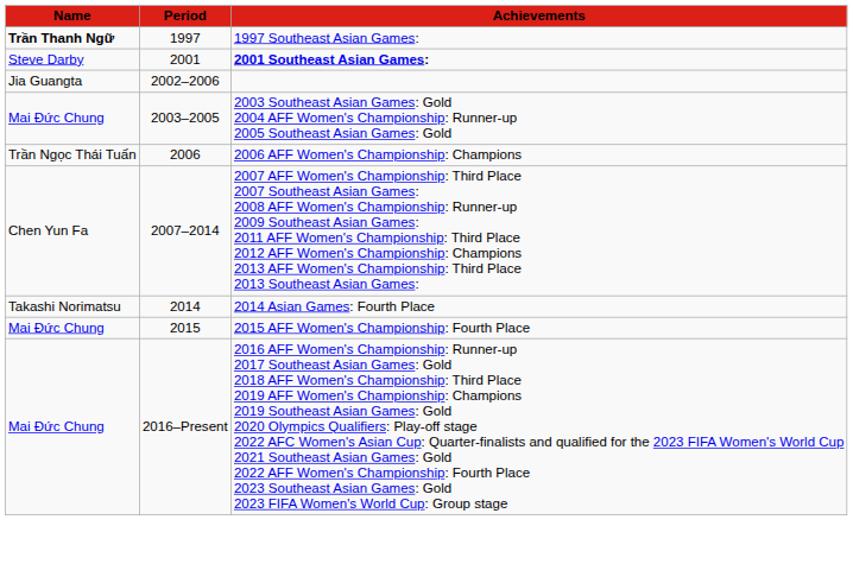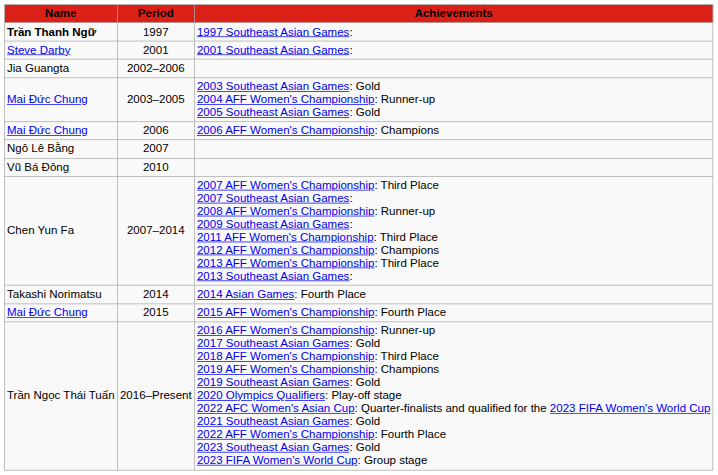 <table class="wikitable">
 <tr>
 <th style="background-color:#DB2017;"><span>Name</span></th>
 <th style="background-color:#DB2017;"><span>Period</span></th>
 <th style="background-color:#DB2017;"><span>Achievements</span></th>
 </tr>
 <tr>
 <td><strong> Trần Thanh Ngữ</strong></td>
 <td align="center">1997</td>
 <td><a href='#'>1997 Southeast Asian Games</a>: </td>
 </tr>
 <tr>
 <td> <a href='#'>Steve Darby</a></td>
 <td align="center">2001</td>
-<td><strong><a href='#'>2001 Southeast Asian Games</a>: </strong></td>
+<td><a href='#'>2001 Southeast Asian Games</a>: </td>
 </tr>
 <tr>
 <td> Jia Guangta</td>
 <td align="center">2002–2006</td>
 <td></td>
 </tr>
 <tr>
 <td> <a href='#'>Mai Đức Chung</a></td>
 <td align="center">2003–2005</td>
 <td><a href='#'>2003 Southeast Asian Games</a>:  Gold<br><a href='#'>2004 AFF Women's Championship</a>:  Runner-up<br><a href='#'>2005 Southeast Asian Games</a>:  Gold</td>
 </tr>
 <tr>
-<td> Trần Ngọc Thái Tuấn</td>
+<td> <a href='#'>Mai Đức Chung</a></td>
 <td align="center">2006</td>
 <td><a href='#'>2006 AFF Women's Championship</a>:  Champions</td>
+</tr>
+<tr>
+<td> Ngô Lê Bằng</td>
+<td align="center">2007</td>
+<td></td>
+</tr>
+<tr>
+<td> Vũ Bá Đông</td>
+<td align="center">2010</td>
+<td></td>
 </tr>
 <tr>
 <td> Chen Yun Fa</td>
 <td align="center">2007–2014</td>
 <td><a href='#'>2007 AFF Women's Championship</a>:  Third Place<br><a href='#'>2007 Southeast Asian Games</a>: <br><a href='#'>2008 AFF Women's Championship</a>:  Runner-up<br><a href='#'>2009 Southeast Asian Games</a>: <br><a href='#'>2011 AFF Women's Championship</a>:  Third Place<br><a href='#'>2012 AFF Women's Championship</a>:  Champions<br><a href='#'>2013 AFF Women's Championship</a>:  Third Place<br><a href='#'>2013 Southeast Asian Games</a>: </td>
 </tr>
 <tr>
 <td> Takashi Norimatsu</td>
 <td align="center">2014</td>
 <td><a href='#'>2014 Asian Games</a>: Fourth Place</td>
 </tr>
 <tr>
 <td> <a href='#'>Mai Đức Chung</a></td>
 <td align="center">2015</td>
 <td><a href='#'>2015 AFF Women's Championship</a>: Fourth Place</td>
 </tr>
 <tr>
-<td> <a href='#'>Mai Đức Chung</a></td>
+<td> Trần Ngọc Thái Tuấn</td>
 <td align="center">2016–Present</td>
 <td><a href='#'>2016 AFF Women's Championship</a>:  Runner-up<br><a href='#'>2017 Southeast Asian Games</a>:  Gold<br><a href='#'>2018 AFF Women's Championship</a>:  Third Place<br><a href='#'>2019 AFF Women's Championship</a>:  Champions<br><a href='#'>2019 Southeast Asian Games</a>:  Gold <br> <a href='#'>2020 Olympics Qualifiers</a>: Play-off stage <br><a href='#'>2022 AFC Women's Asian Cup</a>: Quarter-finalists and qualified for the <a href='#'>2023 FIFA Women's World Cup</a><br><a href='#'>2021 Southeast Asian Games</a>:  Gold<br><a href='#'>2022 AFF Women's Championship</a>: Fourth Place<br><a href='#'>2023 Southeast Asian Games</a>:  Gold<br><a href='#'>2023 FIFA Women's World Cup</a>: Group stage</td>
 </tr>
 </table>
